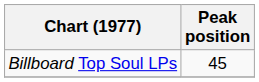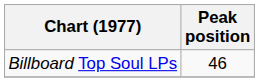 <table class="wikitable">
 <tr>
 <th>Chart (1977)</th>
 <th>Peak<br>position</th>
 </tr>
 <tr>
 <td><em>Billboard</em> <a href='#'>Top Soul LPs</a></td>
-<td align=center>45</td>
+<td align=center>46</td>
 </tr>
 <tr>
 </tr>
 </table>
